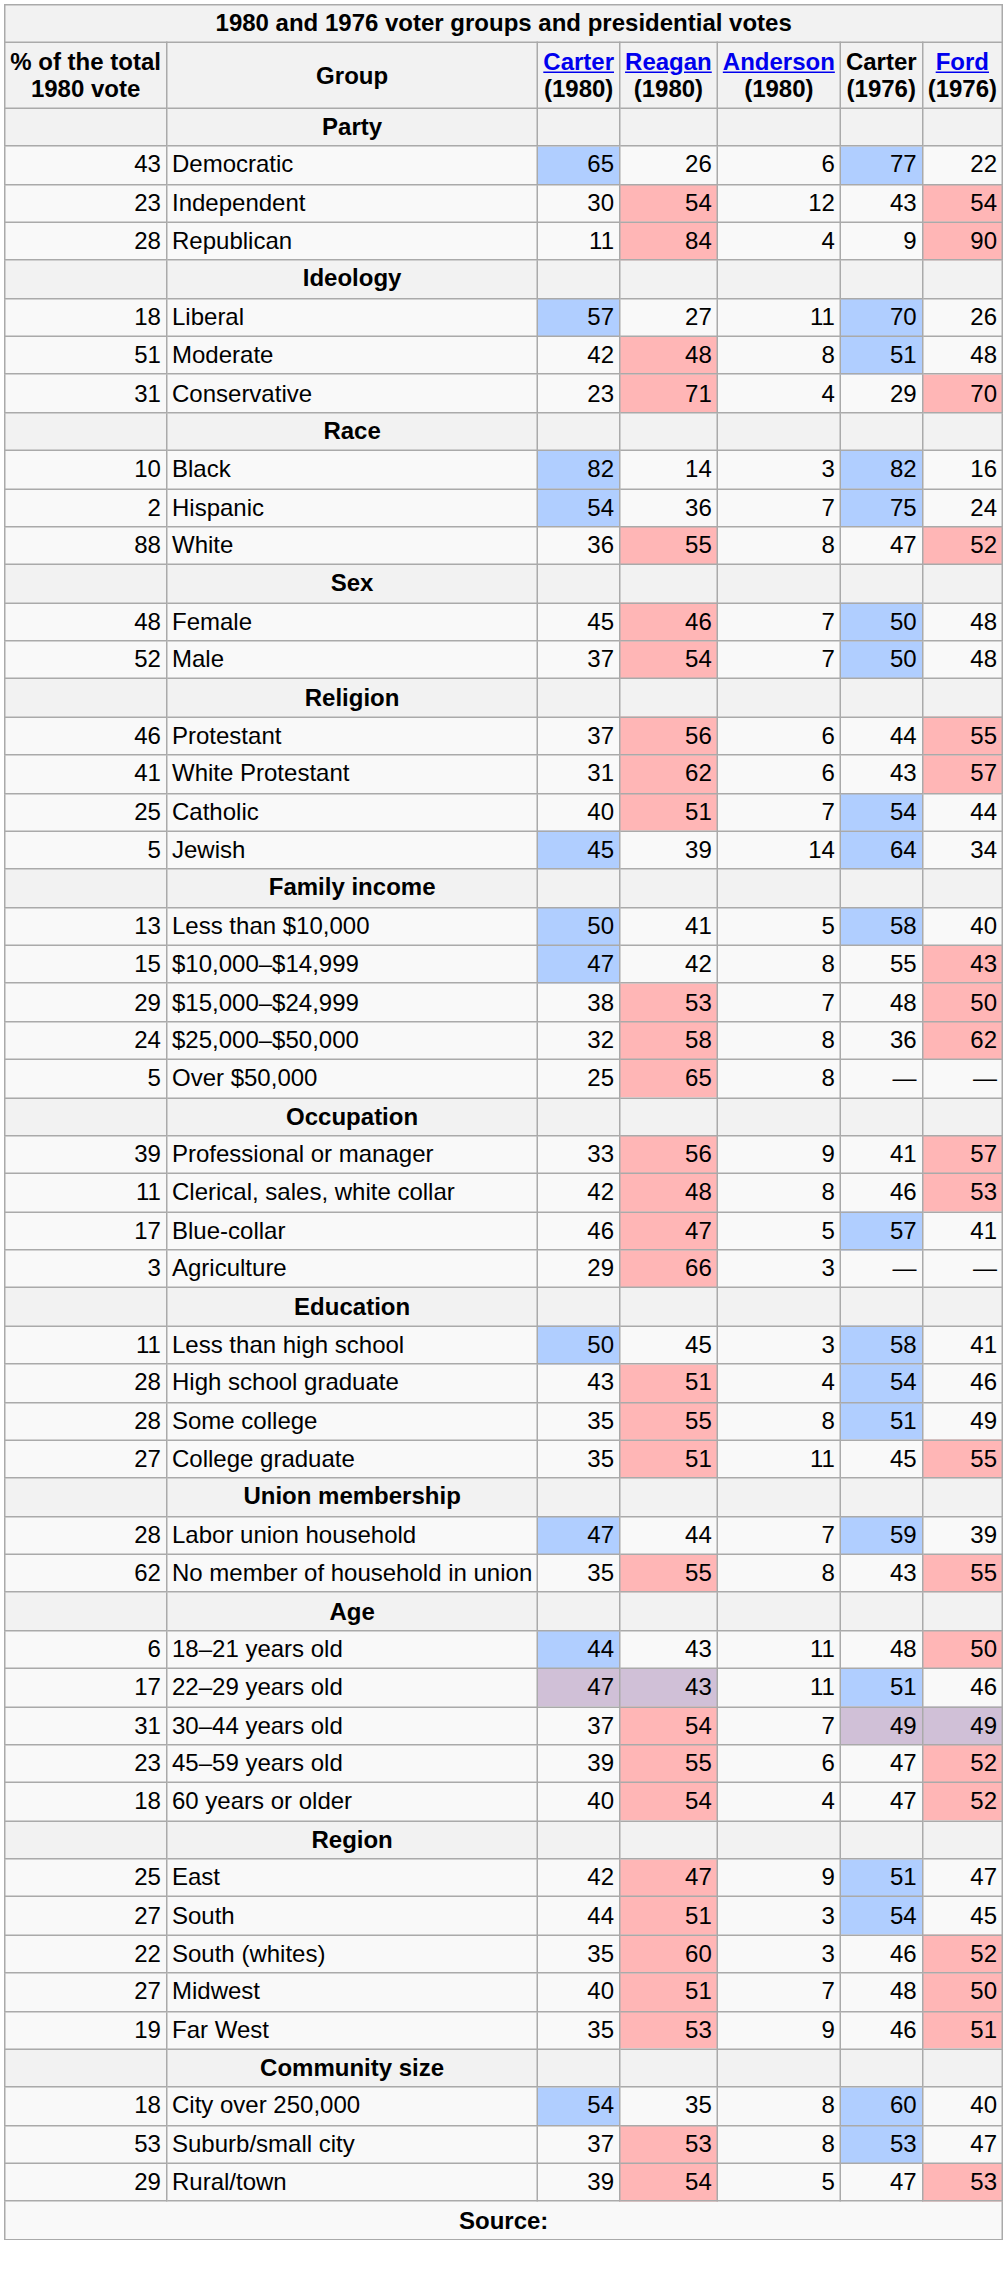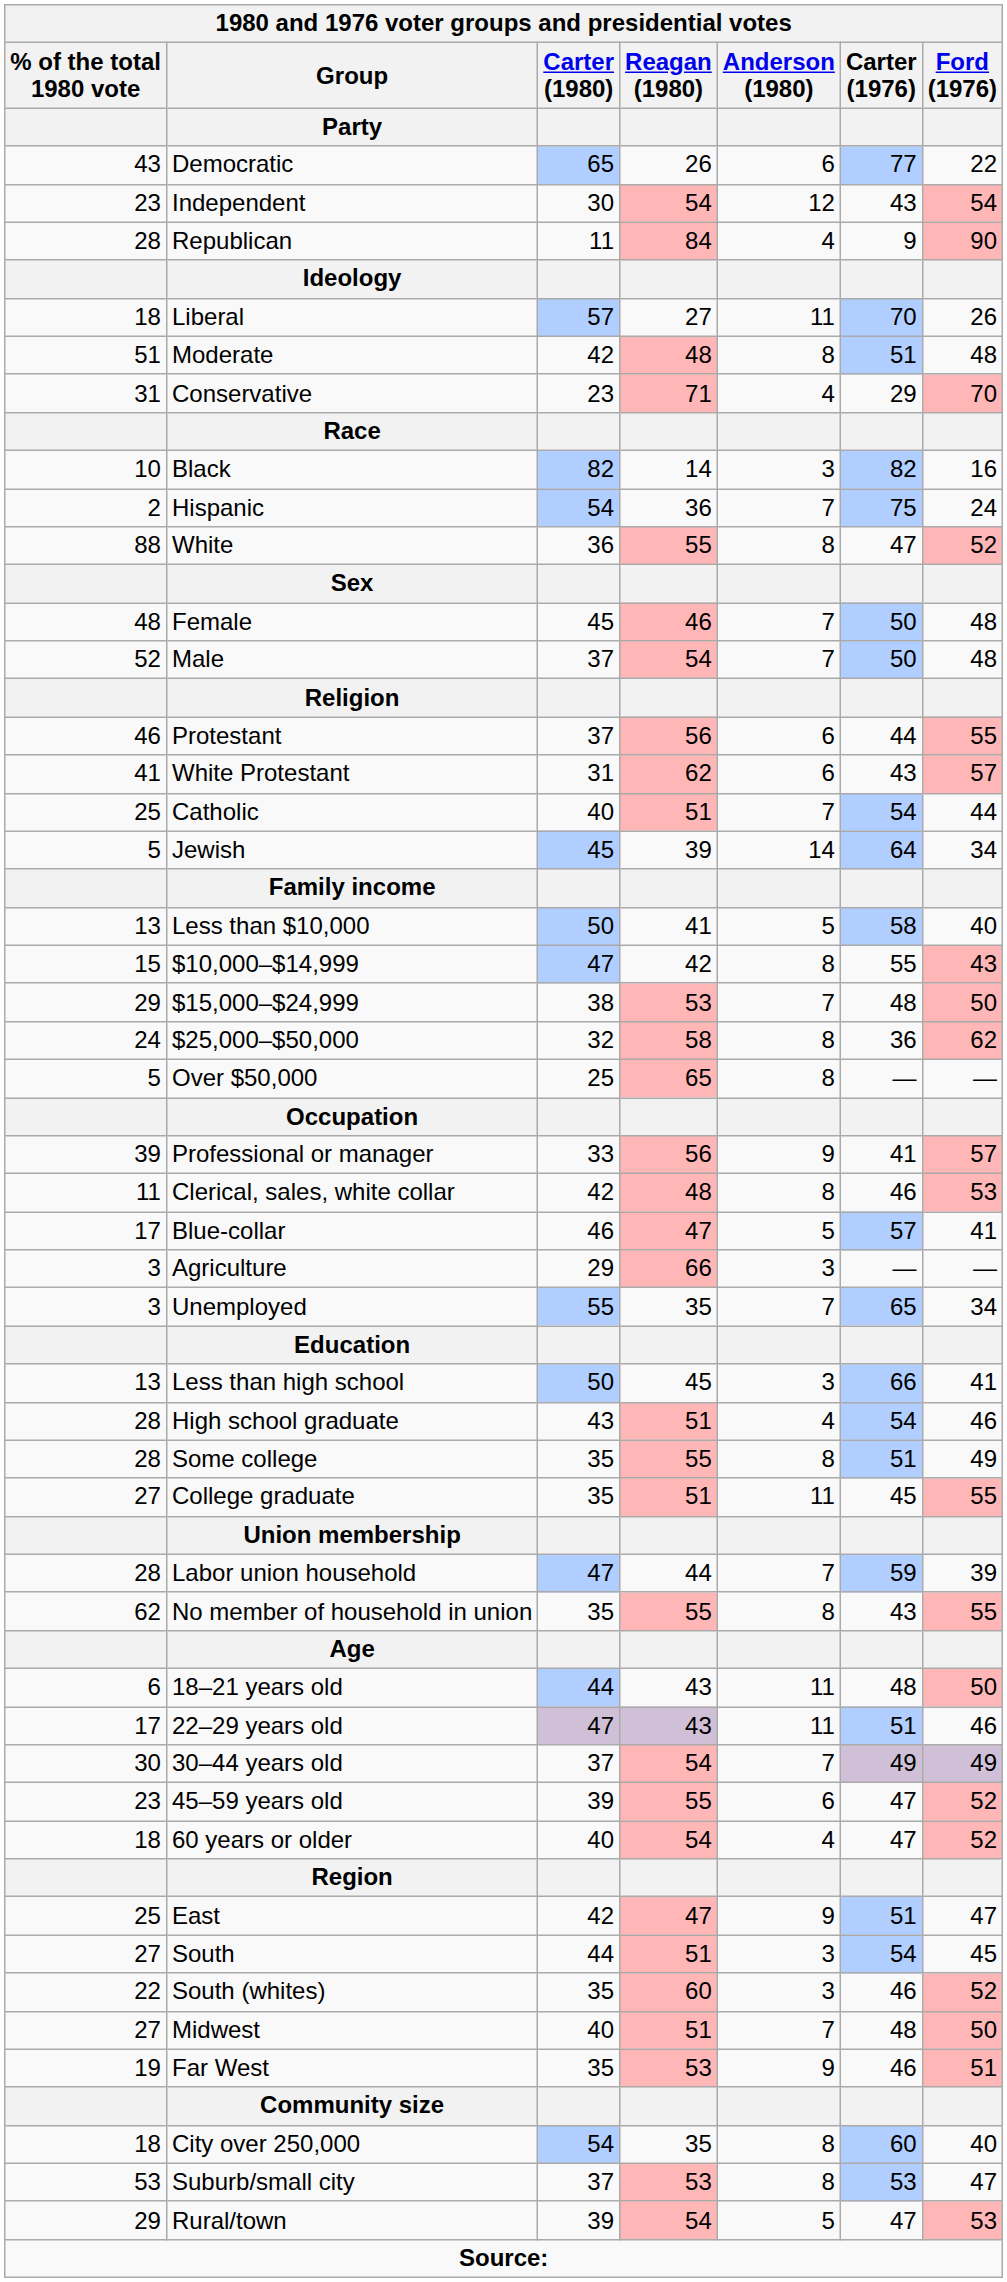 <table class="wikitable sortable">
 <tr>
 <th colspan=7>1980 and 1976 voter groups and presidential votes</th>
 </tr>
 <tr>
 <th>% of the total<br>1980 vote</th>
 <th>Group</th>
 <th><a href='#'>Carter</a><br>(1980)</th>
 <th><a href='#'>Reagan</a><br>(1980)</th>
 <th><a href='#'>Anderson</a><br>(1980)</th>
 <th>Carter<br>(1976)</th>
 <th><a href='#'>Ford</a><br>(1976)</th>
 </tr>
 <tr>
 <th></th>
 <th>Party</th>
 <th></th>
 <th></th>
 <th></th>
 <th></th>
 <th></th>
 </tr>
 <tr>
 <td style="text-align:right;">43</td>
 <td>Democratic</td>
 <td style="text-align:right; background:#b0ceff;">65</td>
 <td style="text-align:right;">26</td>
 <td style="text-align:right;">6</td>
 <td style="text-align:right; background:#b0ceff;">77</td>
 <td style="text-align:right;">22</td>
 </tr>
 <tr>
 <td style="text-align:right;">23</td>
 <td>Independent</td>
 <td style="text-align:right;">30</td>
 <td style="text-align:right; background:#ffb6b6;">54</td>
 <td style="text-align:right;">12</td>
 <td style="text-align:right;">43</td>
 <td style="text-align:right; background:#ffb6b6;">54</td>
 </tr>
 <tr>
 <td style="text-align:right;">28</td>
 <td>Republican</td>
 <td style="text-align:right;">11</td>
 <td style="text-align:right; background:#ffb6b6;">84</td>
 <td style="text-align:right;">4</td>
 <td style="text-align:right;">9</td>
 <td style="text-align:right; background:#ffb6b6;">90</td>
 </tr>
 <tr>
 <th></th>
 <th>Ideology</th>
 <th></th>
 <th></th>
 <th></th>
 <th></th>
 <th></th>
 </tr>
 <tr>
 <td style="text-align:right;">18</td>
 <td>Liberal</td>
 <td style="text-align:right; background:#b0ceff;">57</td>
 <td style="text-align:right;">27</td>
 <td style="text-align:right;">11</td>
 <td style="text-align:right; background:#b0ceff;">70</td>
 <td style="text-align:right;">26</td>
 </tr>
 <tr>
 <td style="text-align:right;">51</td>
 <td>Moderate</td>
 <td style="text-align:right;">42</td>
 <td style="text-align:right; background:#ffb6b6;">48</td>
 <td style="text-align:right;">8</td>
 <td style="text-align:right; background:#b0ceff;">51</td>
 <td style="text-align:right;">48</td>
 </tr>
 <tr>
 <td style="text-align:right;">31</td>
 <td>Conservative</td>
 <td style="text-align:right;">23</td>
 <td style="text-align:right; background:#ffb6b6;">71</td>
 <td style="text-align:right;">4</td>
 <td style="text-align:right;">29</td>
 <td style="text-align:right; background:#ffb6b6;">70</td>
 </tr>
 <tr>
 <th></th>
 <th>Race</th>
 <th></th>
 <th></th>
 <th></th>
 <th></th>
 <th></th>
 </tr>
 <tr>
 <td style="text-align:right;">10</td>
 <td>Black</td>
 <td style="text-align:right; background:#b0ceff;">82</td>
 <td style="text-align:right;">14</td>
 <td style="text-align:right;">3</td>
 <td style="text-align:right; background:#b0ceff;">82</td>
 <td style="text-align:right;">16</td>
 </tr>
 <tr>
 <td style="text-align:right;">2</td>
 <td>Hispanic</td>
 <td style="text-align:right; background:#b0ceff;">54</td>
 <td style="text-align:right;">36</td>
 <td style="text-align:right;">7</td>
 <td style="text-align:right; background:#b0ceff;">75</td>
 <td style="text-align:right;">24</td>
 </tr>
 <tr>
 <td style="text-align:right;">88</td>
 <td>White</td>
 <td style="text-align:right;">36</td>
 <td style="text-align:right; background:#ffb6b6;">55</td>
 <td style="text-align:right;">8</td>
 <td style="text-align:right;">47</td>
 <td style="text-align:right; background:#ffb6b6;">52</td>
 </tr>
 <tr>
 <th></th>
 <th>Sex</th>
 <th></th>
 <th></th>
 <th></th>
 <th></th>
 <th></th>
 </tr>
 <tr>
 <td style="text-align:right;">48</td>
 <td>Female</td>
 <td style="text-align:right;">45</td>
 <td style="text-align:right; background:#ffb6b6;">46</td>
 <td style="text-align:right;">7</td>
 <td style="text-align:right; background:#b0ceff;">50</td>
 <td style="text-align:right;">48</td>
 </tr>
 <tr>
 <td style="text-align:right;">52</td>
 <td>Male</td>
 <td style="text-align:right;">37</td>
 <td style="text-align:right; background:#ffb6b6;">54</td>
 <td style="text-align:right;">7</td>
 <td style="text-align:right; background:#b0ceff;">50</td>
 <td style="text-align:right;">48</td>
 </tr>
 <tr>
 <th></th>
 <th>Religion</th>
 <th></th>
 <th></th>
 <th></th>
 <th></th>
 <th></th>
 </tr>
 <tr>
 <td style="text-align:right;">46</td>
 <td>Protestant</td>
 <td style="text-align:right;">37</td>
 <td style="text-align:right; background:#ffb6b6;">56</td>
 <td style="text-align:right;">6</td>
 <td style="text-align:right;">44</td>
 <td style="text-align:right; background:#ffb6b6;">55</td>
 </tr>
 <tr>
 <td style="text-align:right;">41</td>
 <td>White Protestant</td>
 <td style="text-align:right;">31</td>
 <td style="text-align:right; background:#ffb6b6;">62</td>
 <td style="text-align:right;">6</td>
 <td style="text-align:right;">43</td>
 <td style="text-align:right; background:#ffb6b6;">57</td>
 </tr>
 <tr>
 <td style="text-align:right;">25</td>
 <td>Catholic</td>
 <td style="text-align:right;">40</td>
 <td style="text-align:right; background:#ffb6b6;">51</td>
 <td style="text-align:right;">7</td>
 <td style="text-align:right; background:#b0ceff;">54</td>
 <td style="text-align:right;">44</td>
 </tr>
 <tr>
 <td style="text-align:right;">5</td>
 <td>Jewish</td>
 <td style="text-align:right; background:#b0ceff;">45</td>
 <td style="text-align:right;">39</td>
 <td style="text-align:right;">14</td>
 <td style="text-align:right; background:#b0ceff;">64</td>
 <td style="text-align:right;">34</td>
 </tr>
 <tr>
 <th></th>
 <th>Family income</th>
 <th></th>
 <th></th>
 <th></th>
 <th></th>
 <th></th>
 </tr>
 <tr>
 <td style="text-align:right;">13</td>
 <td>Less than $10,000</td>
 <td style="text-align:right; background:#b0ceff;">50</td>
 <td style="text-align:right;">41</td>
 <td style="text-align:right;">5</td>
 <td style="text-align:right; background:#b0ceff;">58</td>
 <td style="text-align:right;">40</td>
 </tr>
 <tr>
 <td style="text-align:right;">15</td>
 <td>$10,000–$14,999</td>
 <td style="text-align:right; background:#b0ceff;">47</td>
 <td style="text-align:right;">42</td>
 <td style="text-align:right;">8</td>
 <td style="text-align:right;">55</td>
 <td style="text-align:right; background:#ffb6b6;">43</td>
 </tr>
 <tr>
 <td style="text-align:right;">29</td>
 <td>$15,000–$24,999</td>
 <td style="text-align:right;">38</td>
 <td style="text-align:right; background:#ffb6b6;">53</td>
 <td style="text-align:right;">7</td>
 <td style="text-align:right;">48</td>
 <td style="text-align:right; background:#ffb6b6;">50</td>
 </tr>
 <tr>
 <td style="text-align:right;">24</td>
 <td>$25,000–$50,000</td>
 <td style="text-align:right;">32</td>
 <td style="text-align:right; background:#ffb6b6;">58</td>
 <td style="text-align:right;">8</td>
 <td style="text-align:right;">36</td>
 <td style="text-align:right; background:#ffb6b6;">62</td>
 </tr>
 <tr>
 <td style="text-align:right;">5</td>
 <td>Over $50,000</td>
 <td style="text-align:right;">25</td>
 <td style="text-align:right; background:#ffb6b6;">65</td>
 <td style="text-align:right;">8</td>
 <td style="text-align:right;">—</td>
 <td style="text-align:right;">—</td>
 </tr>
 <tr>
 <th></th>
 <th>Occupation</th>
 <th></th>
 <th></th>
 <th></th>
 <th></th>
 <th></th>
 </tr>
 <tr>
 <td style="text-align:right;">39</td>
 <td>Professional or manager</td>
 <td style="text-align:right;">33</td>
 <td style="text-align:right; background:#ffb6b6;">56</td>
 <td style="text-align:right;">9</td>
 <td style="text-align:right;">41</td>
 <td style="text-align:right; background:#ffb6b6;">57</td>
 </tr>
 <tr>
 <td style="text-align:right;">11</td>
 <td>Clerical, sales, white collar</td>
 <td style="text-align:right;">42</td>
 <td style="text-align:right; background:#ffb6b6;">48</td>
 <td style="text-align:right;">8</td>
 <td style="text-align:right;">46</td>
 <td style="text-align:right; background:#ffb6b6;">53</td>
 </tr>
 <tr>
 <td style="text-align:right;">17</td>
 <td>Blue-collar</td>
 <td style="text-align:right;">46</td>
 <td style="text-align:right; background:#ffb6b6;">47</td>
 <td style="text-align:right;">5</td>
 <td style="text-align:right; background:#b0ceff;">57</td>
 <td style="text-align:right;">41</td>
 </tr>
 <tr>
 <td style="text-align:right;">3</td>
 <td>Agriculture</td>
 <td style="text-align:right;">29</td>
 <td style="text-align:right; background:#ffb6b6;">66</td>
 <td style="text-align:right;">3</td>
 <td style="text-align:right;">—</td>
 <td style="text-align:right;">—</td>
 </tr>
 <tr>
+<td style="text-align:right;">3</td>
+<td>Unemployed</td>
+<td style="text-align:right; background:#b0ceff;">55</td>
+<td style="text-align:right;">35</td>
+<td style="text-align:right;">7</td>
+<td style="text-align:right; background:#b0ceff;">65</td>
+<td style="text-align:right;">34</td>
+</tr>
+<tr>
 <th></th>
 <th>Education</th>
 <th></th>
 <th></th>
 <th></th>
 <th></th>
 <th></th>
 </tr>
 <tr>
-<td style="text-align:right;">11</td>
+<td style="text-align:right;">13</td>
 <td>Less than high school</td>
 <td style="text-align:right; background:#b0ceff;">50</td>
 <td style="text-align:right;">45</td>
 <td style="text-align:right;">3</td>
-<td style="text-align:right; background:#b0ceff;">58</td>
+<td style="text-align:right; background:#b0ceff;">66</td>
 <td style="text-align:right;">41</td>
 </tr>
 <tr>
 <td style="text-align:right;">28</td>
 <td>High school graduate</td>
 <td style="text-align:right;">43</td>
 <td style="text-align:right; background:#ffb6b6;">51</td>
 <td style="text-align:right;">4</td>
 <td style="text-align:right; background:#b0ceff;">54</td>
 <td style="text-align:right;">46</td>
 </tr>
 <tr>
 <td style="text-align:right;">28</td>
 <td>Some college</td>
 <td style="text-align:right;">35</td>
 <td style="text-align:right; background:#ffb6b6;">55</td>
 <td style="text-align:right;">8</td>
 <td style="text-align:right; background:#b0ceff;">51</td>
 <td style="text-align:right;">49</td>
 </tr>
 <tr>
 <td style="text-align:right;">27</td>
 <td>College graduate</td>
 <td style="text-align:right;">35</td>
 <td style="text-align:right; background:#ffb6b6;">51</td>
 <td style="text-align:right;">11</td>
 <td style="text-align:right;">45</td>
 <td style="text-align:right; background:#ffb6b6;">55</td>
 </tr>
 <tr>
 <th></th>
 <th>Union membership</th>
 <th></th>
 <th></th>
 <th></th>
 <th></th>
 <th></th>
 </tr>
 <tr>
 <td style="text-align:right;">28</td>
 <td>Labor union household</td>
 <td style="text-align:right; background:#b0ceff;">47</td>
 <td style="text-align:right;">44</td>
 <td style="text-align:right;">7</td>
 <td style="text-align:right; background:#b0ceff;">59</td>
 <td style="text-align:right;">39</td>
 </tr>
 <tr>
 <td style="text-align:right;">62</td>
 <td>No member of household in union</td>
 <td style="text-align:right;">35</td>
 <td style="text-align:right; background:#ffb6b6;">55</td>
 <td style="text-align:right;">8</td>
 <td style="text-align:right;">43</td>
 <td style="text-align:right; background:#ffb6b6;">55</td>
 </tr>
 <tr>
 <th></th>
 <th>Age</th>
 <th></th>
 <th></th>
 <th></th>
 <th></th>
 <th></th>
 </tr>
 <tr>
 <td style="text-align:right;">6</td>
 <td>18–21 years old</td>
 <td style="text-align:right; background:#b0ceff;">44</td>
 <td style="text-align:right;">43</td>
 <td style="text-align:right;">11</td>
 <td style="text-align:right;">48</td>
 <td style="text-align:right; background:#ffb6b6;">50</td>
 </tr>
 <tr>
 <td style="text-align:right;">17</td>
 <td>22–29 years old</td>
 <td style="text-align:right; background:#d0c0d7;">47</td>
 <td style="text-align:right; background:#d0c0d7;">43</td>
 <td style="text-align:right;">11</td>
 <td style="text-align:right; background:#b0ceff;">51</td>
 <td style="text-align:right;">46</td>
 </tr>
 <tr>
-<td style="text-align:right;">31</td>
+<td style="text-align:right;">30</td>
 <td>30–44 years old</td>
 <td style="text-align:right;">37</td>
 <td style="text-align:right; background:#ffb6b6;">54</td>
 <td style="text-align:right;">7</td>
 <td style="text-align:right; background:#d0c0d7;">49</td>
 <td style="text-align:right; background:#d0c0d7;">49</td>
 </tr>
 <tr>
 <td style="text-align:right;">23</td>
 <td>45–59 years old</td>
 <td style="text-align:right;">39</td>
 <td style="text-align:right; background:#ffb6b6;">55</td>
 <td style="text-align:right;">6</td>
 <td style="text-align:right;">47</td>
 <td style="text-align:right; background:#ffb6b6;">52</td>
 </tr>
 <tr>
 <td style="text-align:right;">18</td>
 <td>60 years or older</td>
 <td style="text-align:right;">40</td>
 <td style="text-align:right; background:#ffb6b6;">54</td>
 <td style="text-align:right;">4</td>
 <td style="text-align:right;">47</td>
 <td style="text-align:right; background:#ffb6b6;">52</td>
 </tr>
 <tr>
 <th></th>
 <th>Region</th>
 <th></th>
 <th></th>
 <th></th>
 <th></th>
 <th></th>
 </tr>
 <tr>
 <td style="text-align:right;">25</td>
 <td>East</td>
 <td style="text-align:right;">42</td>
 <td style="text-align:right; background:#ffb6b6;">47</td>
 <td style="text-align:right;">9</td>
 <td style="text-align:right; background:#b0ceff;">51</td>
 <td style="text-align:right;">47</td>
 </tr>
 <tr>
 <td style="text-align:right;">27</td>
 <td>South</td>
 <td style="text-align:right;">44</td>
 <td style="text-align:right; background:#ffb6b6;">51</td>
 <td style="text-align:right;">3</td>
 <td style="text-align:right; background:#b0ceff;">54</td>
 <td style="text-align:right;">45</td>
 </tr>
 <tr>
 <td style="text-align:right;">22</td>
 <td>South (whites)</td>
 <td style="text-align:right;">35</td>
 <td style="text-align:right; background:#ffb6b6;">60</td>
 <td style="text-align:right;">3</td>
 <td style="text-align:right;">46</td>
 <td style="text-align:right; background:#ffb6b6;">52</td>
 </tr>
 <tr>
 <td style="text-align:right;">27</td>
 <td>Midwest</td>
 <td style="text-align:right;">40</td>
 <td style="text-align:right; background:#ffb6b6;">51</td>
 <td style="text-align:right;">7</td>
 <td style="text-align:right;">48</td>
 <td style="text-align:right; background:#ffb6b6;">50</td>
 </tr>
 <tr>
 <td style="text-align:right;">19</td>
 <td>Far West</td>
 <td style="text-align:right;">35</td>
 <td style="text-align:right; background:#ffb6b6;">53</td>
 <td style="text-align:right;">9</td>
 <td style="text-align:right;">46</td>
 <td style="text-align:right; background:#ffb6b6;">51</td>
 </tr>
 <tr>
 <th></th>
 <th>Community size</th>
 <th></th>
 <th></th>
 <th></th>
 <th></th>
 <th></th>
 </tr>
 <tr>
 <td style="text-align:right;">18</td>
 <td>City over 250,000</td>
 <td style="text-align:right; background:#b0ceff;">54</td>
 <td style="text-align:right;">35</td>
 <td style="text-align:right;">8</td>
 <td style="text-align:right; background:#b0ceff;">60</td>
 <td style="text-align:right;">40</td>
 </tr>
 <tr>
 <td style="text-align:right;">53</td>
 <td>Suburb/small city</td>
 <td style="text-align:right;">37</td>
 <td style="text-align:right; background:#ffb6b6;">53</td>
 <td style="text-align:right;">8</td>
 <td style="text-align:right; background:#b0ceff;">53</td>
 <td style="text-align:right;">47</td>
 </tr>
 <tr>
 <td style="text-align:right;">29</td>
 <td>Rural/town</td>
 <td style="text-align:right;">39</td>
 <td style="text-align:right; background:#ffb6b6;">54</td>
 <td style="text-align:right;">5</td>
 <td style="text-align:right;">47</td>
 <td style="text-align:right; background:#ffb6b6;">53</td>
 </tr>
 <tr>
 <td colspan=7 style="text-align: center;"><strong>Source:</strong></td>
 </tr>
 </table>
